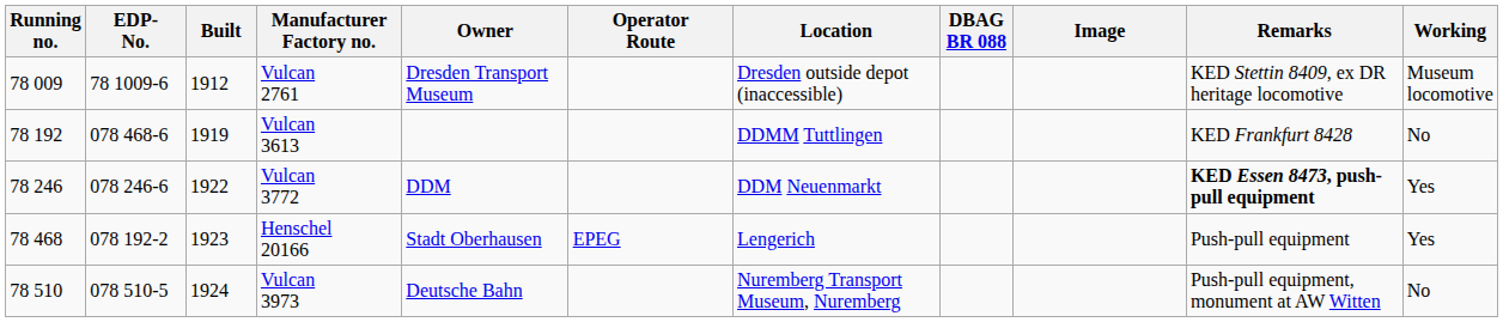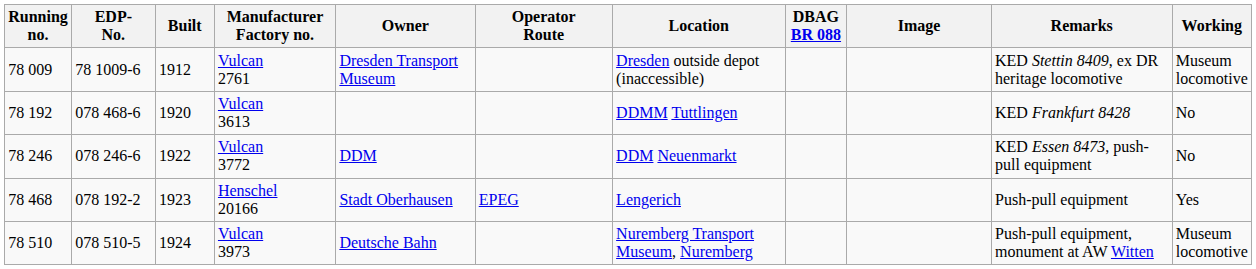 <table class="wikitable" style="width="100%"; border:solid 1px #AAAAAA; background:#e3e3e3;">
 <tr>
 <th width="5%">Running<br>no.</th>
 <th width="7%">EDP-<br>No.</th>
 <th width="5%">Built</th>
 <th width="10%">Manufacturer<br>Factory no.</th>
 <th width="12%">Owner</th>
 <th width="12%">Operator<br>Route</th>
 <th width="15%">Location</th>
 <th width="5%">DBAG<br><a href='#'>BR 088</a></th>
 <th width="13%">Image</th>
 <th width="20%">Remarks</th>
 <th width="8%">Working</th>
 </tr>
 <tr>
 <td>78 009</td>
 <td>78 1009-6</td>
 <td>1912</td>
 <td><a href='#'>Vulcan</a><br>2761</td>
 <td><a href='#'>Dresden Transport Museum</a></td>
 <td></td>
 <td><a href='#'>Dresden</a> outside depot<br>(inaccessible)</td>
 <td></td>
 <td></td>
 <td>KED <em>Stettin 8409</em>, ex DR heritage locomotive</td>
 <td>Museum locomotive</td>
 </tr>
 <tr>
 <td>78 192</td>
 <td>078 468-6</td>
-<td>1919</td>
+<td>1920</td>
 <td><a href='#'>Vulcan</a><br>3613</td>
 <td></td>
 <td></td>
 <td><a href='#'>DDMM</a> <a href='#'>Tuttlingen</a></td>
 <td></td>
 <td></td>
 <td>KED <em>Frankfurt 8428</em></td>
 <td>No</td>
 </tr>
 <tr>
 <td>78 246</td>
 <td>078 246-6</td>
 <td>1922</td>
 <td><a href='#'>Vulcan</a><br>3772</td>
 <td><a href='#'>DDM</a></td>
 <td></td>
 <td><a href='#'>DDM</a> <a href='#'>Neuenmarkt</a></td>
 <td></td>
 <td></td>
-<td><strong>KED <em>Essen 8473</em>, push-pull equipment</strong></td>
-<td>Yes</td>
+<td>KED <em>Essen 8473</em>, push-pull equipment</td>
+<td>No</td>
 </tr>
 <tr>
 <td>78 468</td>
 <td>078 192-2</td>
 <td>1923</td>
 <td><a href='#'>Henschel</a><br>20166</td>
 <td><a href='#'>Stadt Oberhausen</a></td>
 <td><a href='#'>EPEG</a></td>
 <td><a href='#'>Lengerich</a></td>
 <td></td>
 <td></td>
 <td>Push-pull equipment</td>
 <td>Yes</td>
 </tr>
 <tr>
 <td>78 510</td>
 <td>078 510-5</td>
 <td>1924</td>
 <td><a href='#'>Vulcan</a><br>3973</td>
 <td><a href='#'>Deutsche Bahn</a></td>
 <td></td>
 <td><a href='#'>Nuremberg Transport Museum</a>, <a href='#'>Nuremberg</a></td>
 <td></td>
 <td></td>
 <td>Push-pull equipment, monument at AW <a href='#'>Witten</a></td>
-<td>No</td>
+<td>Museum locomotive</td>
 </tr>
 <tr>
 </tr>
 </table>
